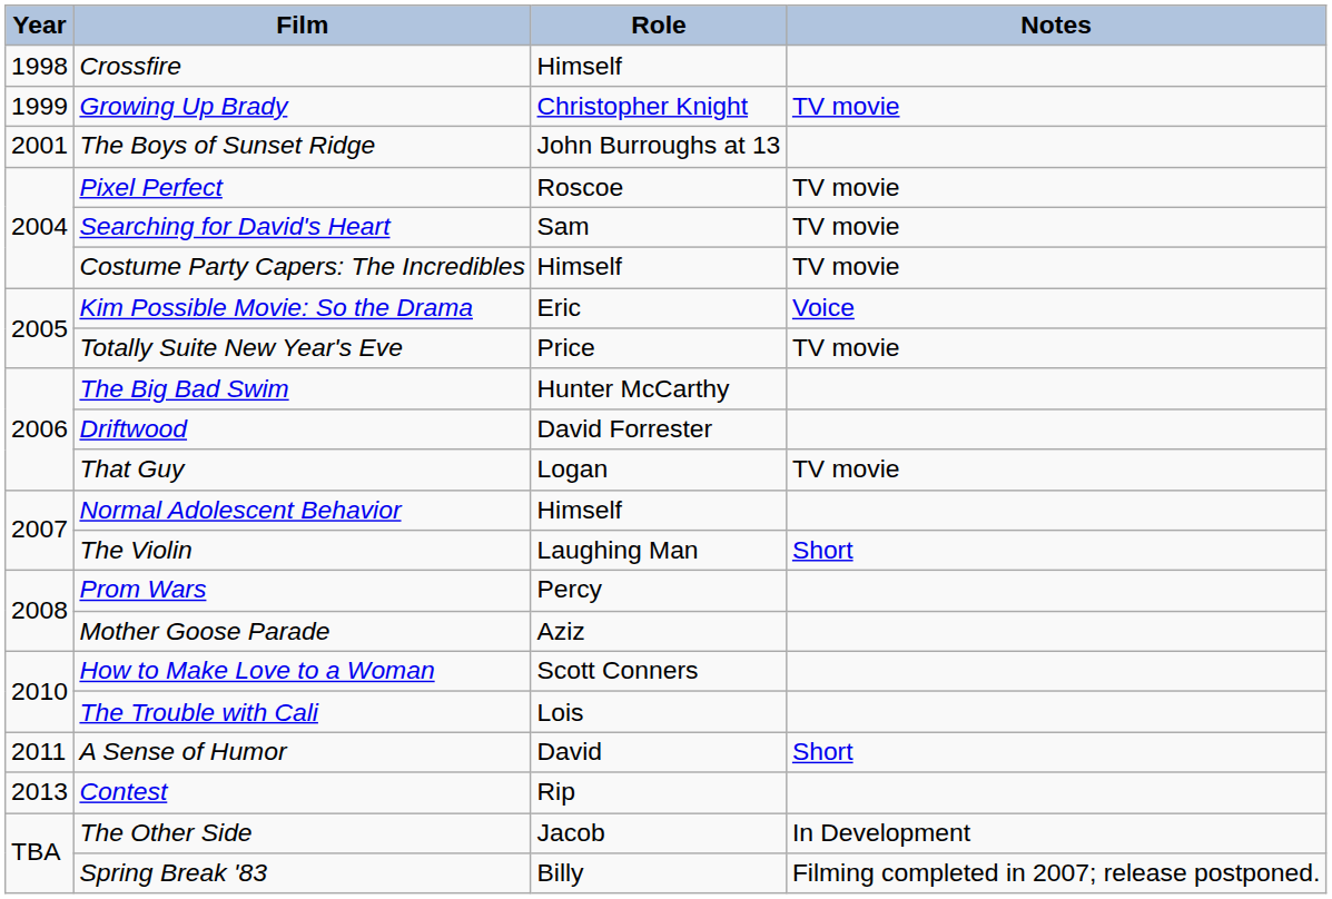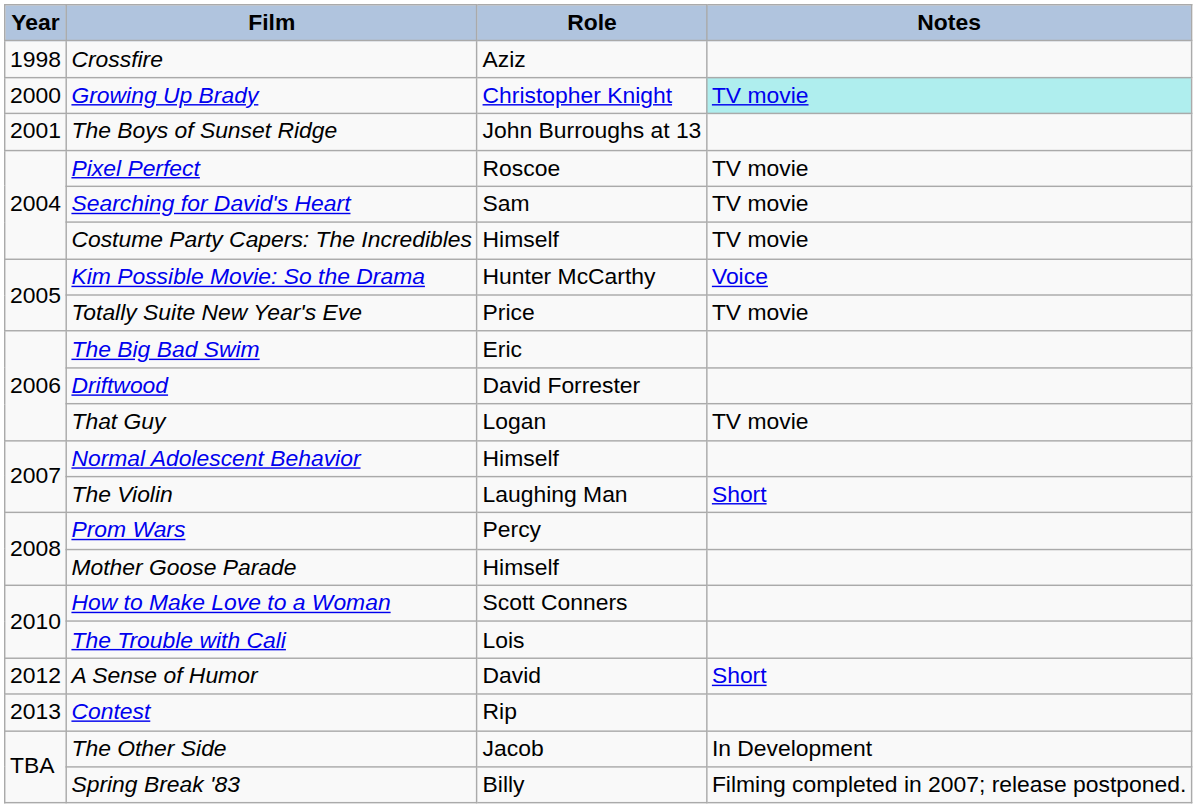 <table class="wikitable">
 <tr>
 <th scope="col" style="background:#B0C4DE;">Year</th>
 <th scope="col" style="background:#B0C4DE;">Film</th>
 <th scope="col" style="background:#B0C4DE;">Role</th>
 <th scope="col" style="background:#B0C4DE;">Notes</th>
 </tr>
 <tr>
 <td>1998</td>
 <td><em>Crossfire</em></td>
-<td>Himself</td>
+<td>Aziz</td>
 <td></td>
 </tr>
 <tr>
-<td>1999</td>
+<td>2000</td>
 <td><em><a href='#'>Growing Up Brady</a></em></td>
 <td><a href='#'>Christopher Knight</a></td>
-<td><a href='#'>TV movie</a></td>
+<td style="background: paleturquoise;"><a href='#'>TV movie</a></td>
 </tr>
 <tr>
 <td>2001</td>
 <td><em>The Boys of Sunset Ridge</em></td>
 <td>John Burroughs at 13</td>
 <td></td>
 </tr>
 <tr>
 <td rowspan="3">2004</td>
 <td><em><a href='#'>Pixel Perfect</a></em></td>
 <td>Roscoe</td>
 <td>TV movie</td>
 </tr>
 <tr>
 <td><em><a href='#'>Searching for David's Heart</a></em></td>
 <td>Sam</td>
 <td>TV movie</td>
 </tr>
 <tr>
 <td><em>Costume Party Capers: The Incredibles</em></td>
 <td>Himself</td>
 <td>TV movie</td>
 </tr>
 <tr>
 <td rowspan="2">2005</td>
 <td><em><a href='#'>Kim Possible Movie: So the Drama</a></em></td>
-<td>Eric</td>
+<td>Hunter McCarthy</td>
 <td><a href='#'>Voice</a></td>
 </tr>
 <tr>
 <td><em>Totally Suite New Year's Eve</em></td>
 <td>Price</td>
 <td>TV movie</td>
 </tr>
 <tr>
 <td rowspan="3">2006</td>
 <td><em><a href='#'>The Big Bad Swim</a></em></td>
-<td>Hunter McCarthy</td>
+<td>Eric</td>
 <td></td>
 </tr>
 <tr>
 <td><em><a href='#'>Driftwood</a></em></td>
 <td>David Forrester</td>
 <td></td>
 </tr>
 <tr>
 <td><em>That Guy</em></td>
 <td>Logan</td>
 <td>TV movie</td>
 </tr>
 <tr>
 <td rowspan="2">2007</td>
 <td><em><a href='#'>Normal Adolescent Behavior</a></em></td>
 <td>Himself</td>
 <td></td>
 </tr>
 <tr>
 <td><em>The Violin</em></td>
 <td>Laughing Man</td>
 <td><a href='#'>Short</a></td>
 </tr>
 <tr>
 <td rowspan="2">2008</td>
 <td><em><a href='#'>Prom Wars</a></em></td>
 <td>Percy</td>
 <td></td>
 </tr>
 <tr>
 <td><em>Mother Goose Parade</em></td>
-<td>Aziz</td>
+<td>Himself</td>
 <td></td>
 </tr>
 <tr>
 <td rowspan="2">2010</td>
 <td><em><a href='#'>How to Make Love to a Woman</a></em></td>
 <td>Scott Conners</td>
 <td></td>
 </tr>
 <tr>
 <td><em><a href='#'>The Trouble with Cali</a></em></td>
 <td>Lois</td>
 <td></td>
 </tr>
 <tr>
-<td rowspan="1">2011</td>
+<td rowspan="1">2012</td>
 <td><em>A Sense of Humor</em></td>
 <td>David</td>
 <td><a href='#'>Short</a></td>
 </tr>
 <tr>
 <td rowspan="1">2013</td>
 <td><em><a href='#'>Contest</a></em></td>
 <td>Rip</td>
 <td></td>
 </tr>
 <tr>
 <td rowspan="2">TBA</td>
 <td><em>The Other Side</em></td>
 <td>Jacob</td>
 <td>In Development</td>
 </tr>
 <tr>
 <td><em>Spring Break '83</em></td>
 <td>Billy</td>
 <td>Filming completed in 2007; release postponed.</td>
 </tr>
 </table>
